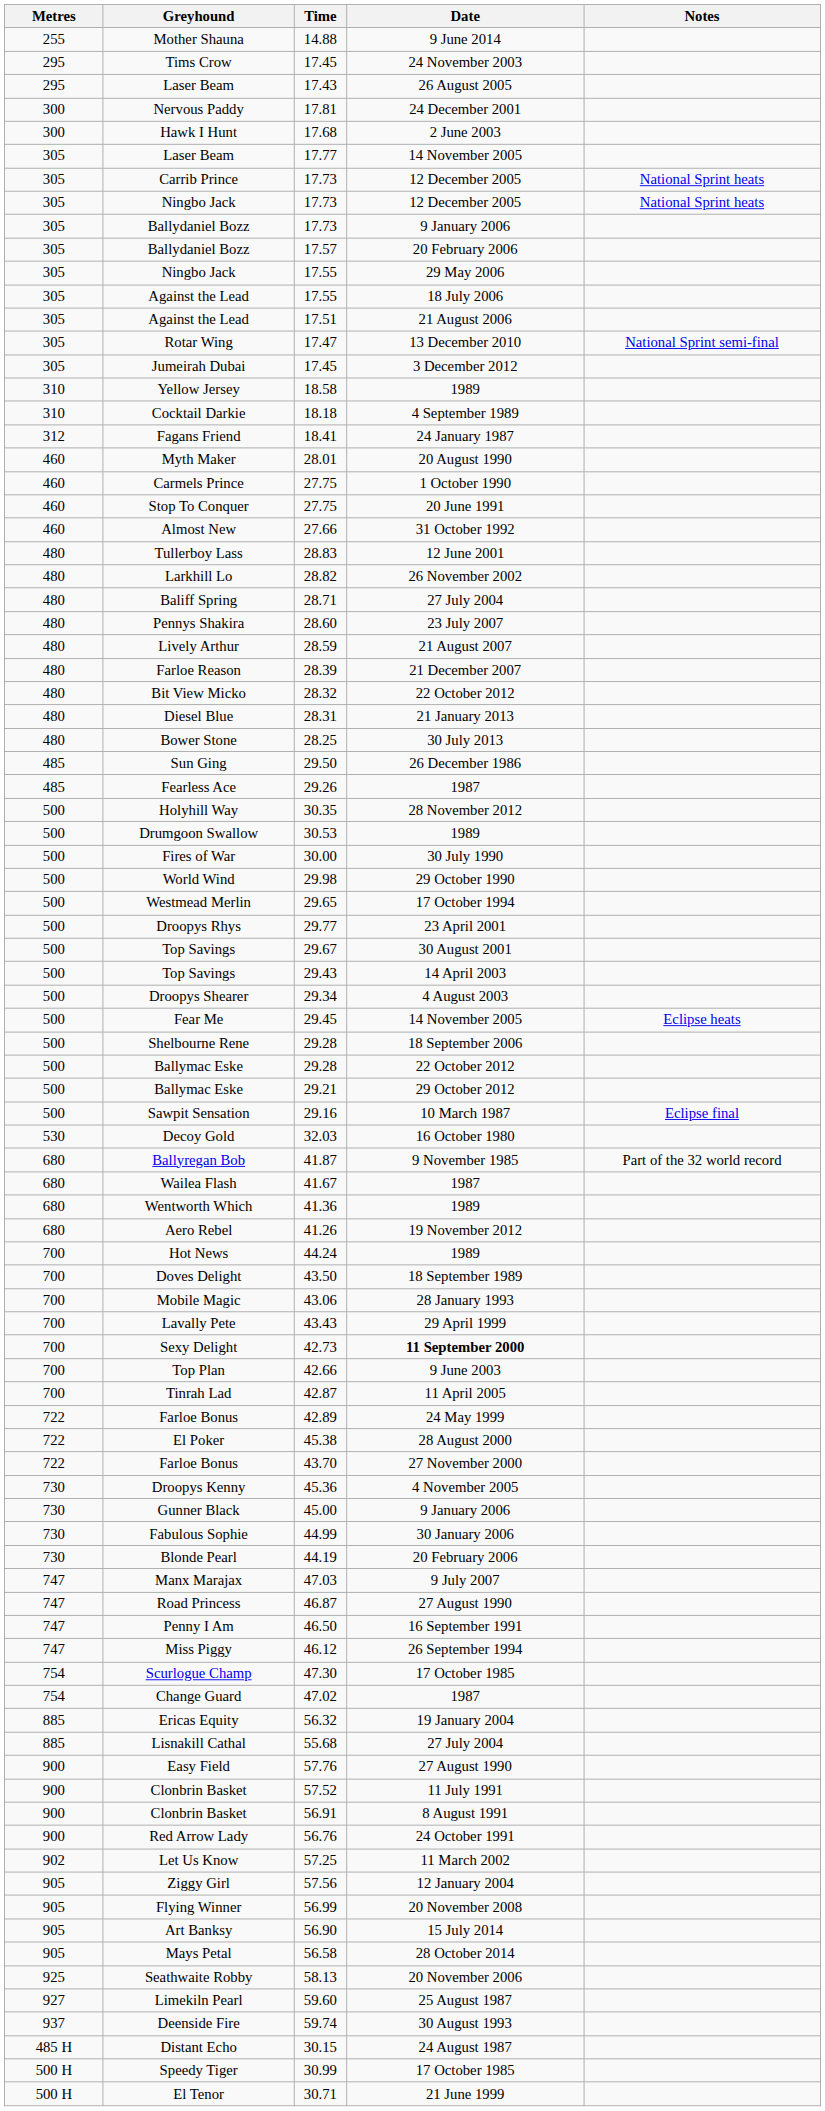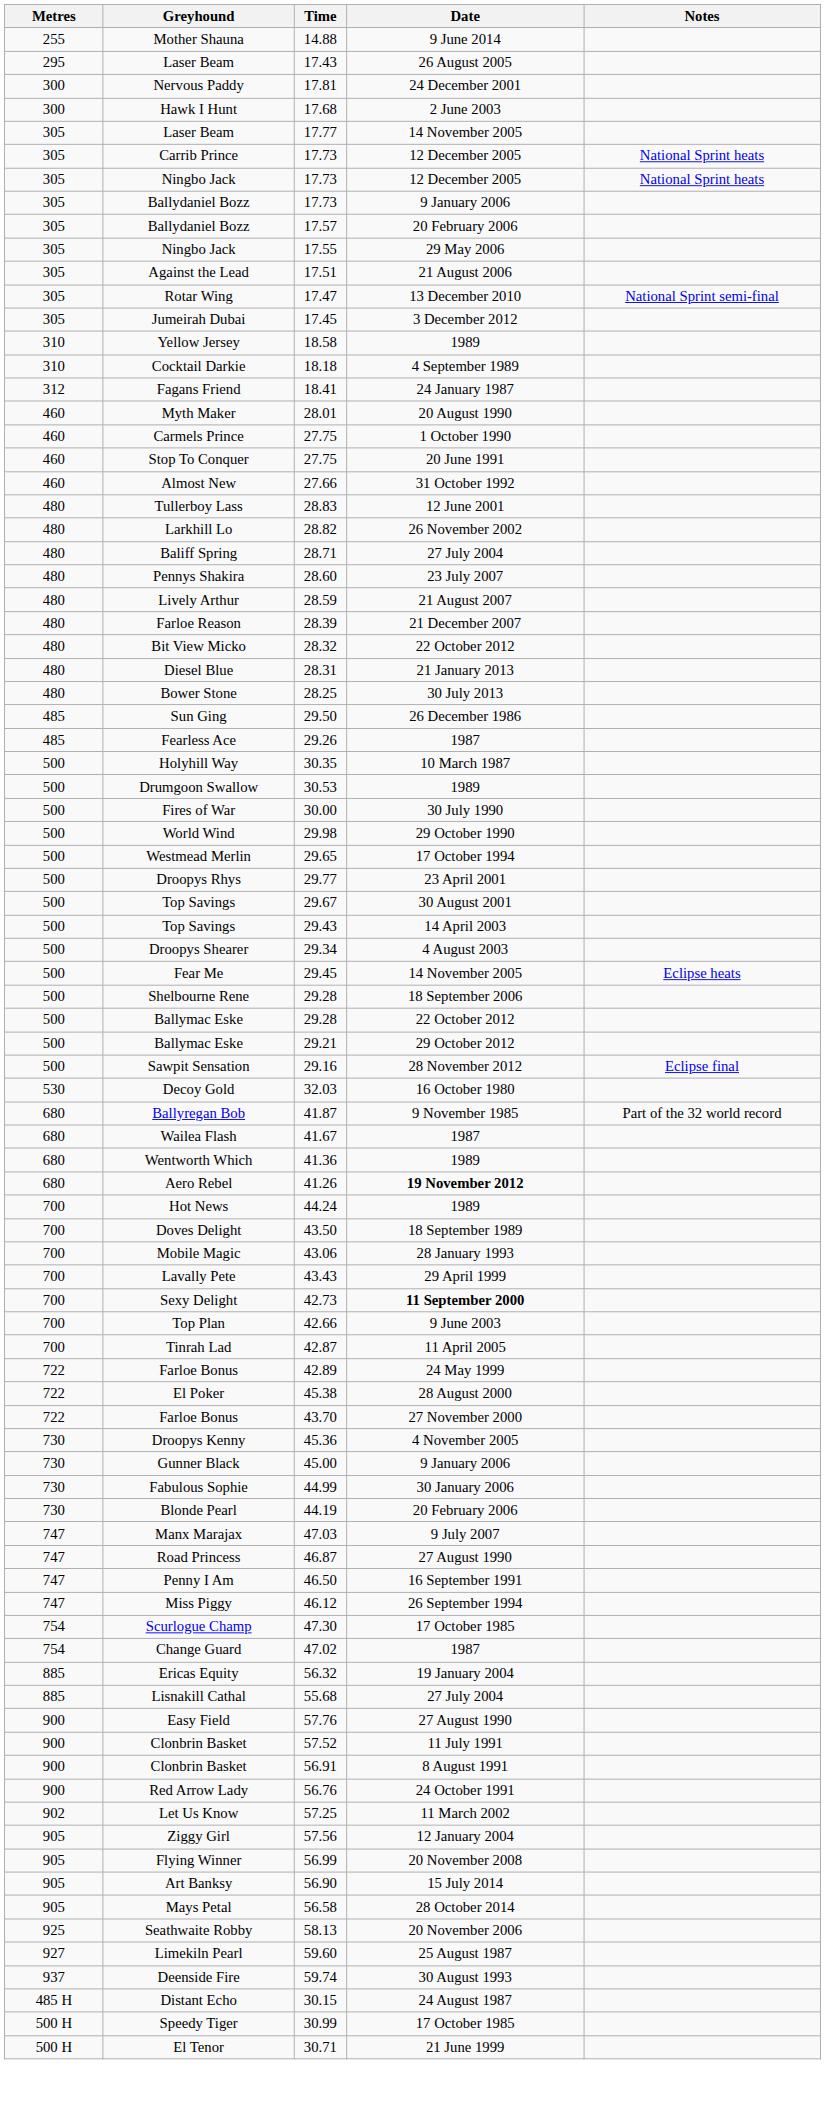 <table class="wikitable" style="font-size: 100%">
 <tr>
 <th width=100>Metres</th>
 <th width=200>Greyhound</th>
 <th width=50>Time</th>
 <th width=250>Date</th>
 <th width=250>Notes</th>
 </tr>
 <tr align=center>
 <td>255</td>
 <td>Mother Shauna</td>
 <td>14.88</td>
 <td>9 June 2014</td>
-<td></td>
-</tr>
-<tr align=center>
-<td>295</td>
-<td>Tims Crow</td>
-<td>17.45</td>
-<td>24 November 2003</td>
 <td></td>
 </tr>
 <tr align=center>
 <td>295</td>
 <td>Laser Beam</td>
 <td>17.43</td>
 <td>26 August 2005</td>
 <td></td>
 </tr>
 <tr align=center>
 <td>300</td>
 <td>Nervous Paddy</td>
 <td>17.81</td>
 <td>24 December 2001</td>
 <td></td>
 </tr>
 <tr align=center>
 <td>300</td>
 <td>Hawk I Hunt</td>
 <td>17.68</td>
 <td>2 June 2003</td>
 <td></td>
 </tr>
 <tr align=center>
 <td>305</td>
 <td>Laser Beam</td>
 <td>17.77</td>
 <td>14 November 2005</td>
 <td></td>
 </tr>
 <tr align=center>
 <td>305</td>
 <td>Carrib Prince</td>
 <td>17.73</td>
 <td>12 December 2005</td>
 <td><a href='#'>National Sprint heats</a></td>
 </tr>
 <tr align=center>
 <td>305</td>
 <td>Ningbo Jack</td>
 <td>17.73</td>
 <td>12 December 2005</td>
 <td><a href='#'>National Sprint heats</a></td>
 </tr>
 <tr align=center>
 <td>305</td>
 <td>Ballydaniel Bozz</td>
 <td>17.73</td>
 <td>9 January 2006</td>
 <td></td>
 </tr>
 <tr align=center>
 <td>305</td>
 <td>Ballydaniel Bozz</td>
 <td>17.57</td>
 <td>20 February 2006</td>
 <td></td>
 </tr>
 <tr align=center>
 <td>305</td>
 <td>Ningbo Jack</td>
 <td>17.55</td>
 <td>29 May 2006</td>
-<td></td>
-</tr>
-<tr align=center>
-<td>305</td>
-<td>Against the Lead</td>
-<td>17.55</td>
-<td>18 July 2006</td>
 <td></td>
 </tr>
 <tr align=center>
 <td>305</td>
 <td>Against the Lead</td>
 <td>17.51</td>
 <td>21 August 2006</td>
 <td></td>
 </tr>
 <tr align=center>
 <td>305</td>
 <td>Rotar Wing</td>
 <td>17.47</td>
 <td>13 December 2010</td>
 <td><a href='#'>National Sprint semi-final</a></td>
 </tr>
 <tr align=center>
 <td>305</td>
 <td>Jumeirah Dubai</td>
 <td>17.45</td>
 <td>3 December 2012</td>
 <td></td>
 </tr>
 <tr align=center>
 <td>310</td>
 <td>Yellow Jersey</td>
 <td>18.58</td>
 <td>1989</td>
 <td></td>
 </tr>
 <tr align=center>
 <td>310</td>
 <td>Cocktail Darkie</td>
 <td>18.18</td>
 <td>4 September 1989</td>
 <td></td>
 </tr>
 <tr align=center>
 <td>312</td>
 <td>Fagans Friend</td>
 <td>18.41</td>
 <td>24 January 1987</td>
 <td></td>
 </tr>
 <tr align=center>
 <td>460</td>
 <td>Myth Maker</td>
 <td>28.01</td>
 <td>20 August 1990</td>
 <td></td>
 </tr>
 <tr align=center>
 <td>460</td>
 <td>Carmels Prince</td>
 <td>27.75</td>
 <td>1 October 1990</td>
 <td></td>
 </tr>
 <tr align=center>
 <td>460</td>
 <td>Stop To Conquer</td>
 <td>27.75</td>
 <td>20 June 1991</td>
 <td></td>
 </tr>
 <tr align=center>
 <td>460</td>
 <td>Almost New</td>
 <td>27.66</td>
 <td>31 October 1992</td>
 <td></td>
 </tr>
 <tr align=center>
 <td>480</td>
 <td>Tullerboy Lass</td>
 <td>28.83</td>
 <td>12 June 2001</td>
 <td></td>
 </tr>
 <tr align=center>
 <td>480</td>
 <td>Larkhill Lo</td>
 <td>28.82</td>
 <td>26 November 2002</td>
 <td></td>
 </tr>
 <tr align=center>
 <td>480</td>
 <td>Baliff Spring</td>
 <td>28.71</td>
 <td>27 July 2004</td>
 <td></td>
 </tr>
 <tr align=center>
 <td>480</td>
 <td>Pennys Shakira</td>
 <td>28.60</td>
 <td>23 July 2007</td>
 <td></td>
 </tr>
 <tr align=center>
 <td>480</td>
 <td>Lively Arthur</td>
 <td>28.59</td>
 <td>21 August 2007</td>
 <td></td>
 </tr>
 <tr align=center>
 <td>480</td>
 <td>Farloe Reason</td>
 <td>28.39</td>
 <td>21 December 2007</td>
 <td></td>
 </tr>
 <tr align=center>
 <td>480</td>
 <td>Bit View Micko</td>
 <td>28.32</td>
 <td>22 October 2012</td>
 <td></td>
 </tr>
 <tr align=center>
 <td>480</td>
 <td>Diesel Blue</td>
 <td>28.31</td>
 <td>21 January 2013</td>
 <td></td>
 </tr>
 <tr align=center>
 <td>480</td>
 <td>Bower Stone</td>
 <td>28.25</td>
 <td>30 July 2013</td>
 <td></td>
 </tr>
 <tr align=center>
 <td>485</td>
 <td>Sun Ging</td>
 <td>29.50</td>
 <td>26 December 1986</td>
 <td></td>
 </tr>
 <tr align=center>
 <td>485</td>
 <td>Fearless Ace</td>
 <td>29.26</td>
 <td>1987</td>
 <td></td>
 </tr>
 <tr align=center>
 <td>500</td>
 <td>Holyhill Way</td>
 <td>30.35</td>
-<td>28 November 2012</td>
+<td>10 March 1987</td>
 <td></td>
 </tr>
 <tr align=center>
 <td>500</td>
 <td>Drumgoon Swallow</td>
 <td>30.53</td>
 <td>1989</td>
 <td></td>
 </tr>
 <tr align=center>
 <td>500</td>
 <td>Fires of War</td>
 <td>30.00</td>
 <td>30 July 1990</td>
 <td></td>
 </tr>
 <tr align=center>
 <td>500</td>
 <td>World Wind</td>
 <td>29.98</td>
 <td>29 October 1990</td>
 <td></td>
 </tr>
 <tr align=center>
 <td>500</td>
 <td>Westmead Merlin</td>
 <td>29.65</td>
 <td>17 October 1994</td>
 <td></td>
 </tr>
 <tr align=center>
 <td>500</td>
 <td>Droopys Rhys</td>
 <td>29.77</td>
 <td>23 April 2001</td>
 <td></td>
 </tr>
 <tr align=center>
 <td>500</td>
 <td>Top Savings</td>
 <td>29.67</td>
 <td>30 August 2001</td>
 <td></td>
 </tr>
 <tr align=center>
 <td>500</td>
 <td>Top Savings</td>
 <td>29.43</td>
 <td>14 April 2003</td>
 <td></td>
 </tr>
 <tr align=center>
 <td>500</td>
 <td>Droopys Shearer</td>
 <td>29.34</td>
 <td>4 August 2003</td>
 <td></td>
 </tr>
 <tr align=center>
 <td>500</td>
 <td>Fear Me</td>
 <td>29.45</td>
 <td>14 November 2005</td>
 <td><a href='#'>Eclipse heats</a></td>
 </tr>
 <tr align=center>
 <td>500</td>
 <td>Shelbourne Rene</td>
 <td>29.28</td>
 <td>18 September 2006</td>
 <td></td>
 </tr>
 <tr align=center>
 <td>500</td>
 <td>Ballymac Eske</td>
 <td>29.28</td>
 <td>22 October 2012</td>
 <td></td>
 </tr>
 <tr align=center>
 <td>500</td>
 <td>Ballymac Eske</td>
 <td>29.21</td>
 <td>29 October 2012</td>
 <td></td>
 </tr>
 <tr align=center>
 <td>500</td>
 <td>Sawpit Sensation </td>
 <td>29.16</td>
-<td>10 March 1987</td>
+<td>28 November 2012</td>
 <td><a href='#'>Eclipse final</a></td>
 </tr>
 <tr align=center>
 <td>530</td>
 <td>Decoy Gold</td>
 <td>32.03</td>
 <td>16 October 1980</td>
 <td></td>
 </tr>
 <tr align=center>
 <td>680</td>
 <td><a href='#'>Ballyregan Bob</a></td>
 <td>41.87</td>
 <td>9 November 1985</td>
 <td>Part of the 32 world record</td>
 </tr>
 <tr align=center>
 <td>680</td>
 <td>Wailea Flash</td>
 <td>41.67</td>
 <td>1987</td>
 <td></td>
 </tr>
 <tr align=center>
 <td>680</td>
 <td>Wentworth Which</td>
 <td>41.36</td>
 <td>1989</td>
 <td></td>
 </tr>
 <tr align=center>
 <td>680</td>
 <td>Aero Rebel</td>
 <td>41.26</td>
-<td>19 November 2012</td>
+<td><strong>19 November 2012</strong></td>
 <td></td>
 </tr>
 <tr align=center>
 <td>700</td>
 <td>Hot News</td>
 <td>44.24</td>
 <td>1989</td>
 <td></td>
 </tr>
 <tr align=center>
 <td>700</td>
 <td>Doves Delight</td>
 <td>43.50</td>
 <td>18 September 1989</td>
 <td></td>
 </tr>
 <tr align=center>
 <td>700</td>
 <td>Mobile Magic</td>
 <td>43.06</td>
 <td>28 January 1993</td>
 <td></td>
 </tr>
 <tr align=center>
 <td>700</td>
 <td>Lavally Pete</td>
 <td>43.43</td>
 <td>29 April 1999</td>
 <td></td>
 </tr>
 <tr align=center>
 <td>700</td>
 <td>Sexy Delight</td>
 <td>42.73</td>
 <td><strong>11 September 2000</strong></td>
 <td></td>
 </tr>
 <tr align=center>
 <td>700</td>
 <td>Top Plan</td>
 <td>42.66</td>
 <td>9 June 2003</td>
 <td></td>
 </tr>
 <tr align=center>
 <td>700</td>
 <td>Tinrah Lad</td>
 <td>42.87</td>
 <td>11 April 2005</td>
 <td></td>
 </tr>
 <tr align=center>
 <td>722</td>
 <td>Farloe Bonus</td>
 <td>42.89</td>
 <td>24 May 1999</td>
 <td></td>
 </tr>
 <tr align=center>
 <td>722</td>
 <td>El Poker</td>
 <td>45.38</td>
 <td>28 August 2000</td>
 <td></td>
 </tr>
 <tr align=center>
 <td>722</td>
 <td>Farloe Bonus</td>
 <td>43.70</td>
 <td>27 November 2000</td>
 <td></td>
 </tr>
 <tr align=center>
 <td>730</td>
 <td>Droopys Kenny</td>
 <td>45.36</td>
 <td>4 November 2005</td>
 <td></td>
 </tr>
 <tr align=center>
 <td>730</td>
 <td>Gunner Black</td>
 <td>45.00</td>
 <td>9 January 2006</td>
 <td></td>
 </tr>
 <tr align=center>
 <td>730</td>
 <td>Fabulous Sophie</td>
 <td>44.99</td>
 <td>30 January 2006</td>
 <td></td>
 </tr>
 <tr align=center>
 <td>730</td>
 <td>Blonde Pearl</td>
 <td>44.19</td>
 <td>20 February 2006</td>
 <td></td>
 </tr>
 <tr align=center>
 <td>747</td>
 <td>Manx Marajax</td>
 <td>47.03</td>
 <td>9 July 2007</td>
 <td></td>
 </tr>
 <tr align=center>
 <td>747</td>
 <td>Road Princess</td>
 <td>46.87</td>
 <td>27 August 1990</td>
 <td></td>
 </tr>
 <tr align=center>
 <td>747</td>
 <td>Penny I Am</td>
 <td>46.50</td>
 <td>16 September 1991</td>
 <td></td>
 </tr>
 <tr align=center>
 <td>747</td>
 <td>Miss Piggy</td>
 <td>46.12</td>
 <td>26 September 1994</td>
 <td></td>
 </tr>
 <tr align=center>
 <td>754</td>
 <td><a href='#'>Scurlogue Champ</a></td>
 <td>47.30</td>
 <td>17 October 1985</td>
 <td></td>
 </tr>
 <tr align=center>
 <td>754</td>
 <td>Change Guard</td>
 <td>47.02</td>
 <td>1987</td>
 <td></td>
 </tr>
 <tr align=center>
 <td>885</td>
 <td>Ericas Equity</td>
 <td>56.32</td>
 <td>19 January 2004</td>
 <td></td>
 </tr>
 <tr align=center>
 <td>885</td>
 <td>Lisnakill Cathal</td>
 <td>55.68</td>
 <td>27 July 2004</td>
 <td></td>
 </tr>
 <tr align=center>
 <td>900</td>
 <td>Easy Field</td>
 <td>57.76</td>
 <td>27 August 1990</td>
 <td></td>
 </tr>
 <tr align=center>
 <td>900</td>
 <td>Clonbrin Basket</td>
 <td>57.52</td>
 <td>11 July 1991</td>
 <td></td>
 </tr>
 <tr align=center>
 <td>900</td>
 <td>Clonbrin Basket</td>
 <td>56.91</td>
 <td>8 August 1991</td>
 <td></td>
 </tr>
 <tr align=center>
 <td>900</td>
 <td>Red Arrow Lady</td>
 <td>56.76</td>
 <td>24 October 1991</td>
 <td></td>
 </tr>
 <tr align=center>
 <td>902</td>
 <td>Let Us Know</td>
 <td>57.25</td>
 <td>11 March 2002</td>
 <td></td>
 </tr>
 <tr align=center>
 <td>905</td>
 <td>Ziggy Girl</td>
 <td>57.56</td>
 <td>12 January 2004</td>
 <td></td>
 </tr>
 <tr align=center>
 <td>905</td>
 <td>Flying Winner</td>
 <td>56.99</td>
 <td>20 November 2008</td>
 <td></td>
 </tr>
 <tr align=center>
 <td>905</td>
 <td>Art Banksy</td>
 <td>56.90</td>
 <td>15 July 2014</td>
 <td></td>
 </tr>
 <tr align=center>
 <td>905</td>
 <td>Mays Petal</td>
 <td>56.58</td>
 <td>28 October 2014</td>
 <td></td>
 </tr>
 <tr align=center>
 <td>925</td>
 <td>Seathwaite Robby</td>
 <td>58.13</td>
 <td>20 November 2006</td>
 <td></td>
 </tr>
 <tr align=center>
 <td>927</td>
 <td>Limekiln Pearl</td>
 <td>59.60</td>
 <td>25 August 1987</td>
 <td></td>
 </tr>
 <tr align=center>
 <td>937</td>
 <td>Deenside Fire</td>
 <td>59.74</td>
 <td>30 August 1993</td>
 <td></td>
 </tr>
 <tr align=center>
 <td>485 H</td>
 <td>Distant Echo</td>
 <td>30.15</td>
 <td>24 August 1987</td>
 <td></td>
 </tr>
 <tr align=center>
 <td>500 H</td>
 <td>Speedy Tiger</td>
 <td>30.99</td>
 <td>17 October 1985</td>
 <td></td>
 </tr>
 <tr align=center>
 <td>500 H</td>
 <td>El Tenor</td>
 <td>30.71</td>
 <td>21 June 1999</td>
 <td></td>
 </tr>
 </table>
